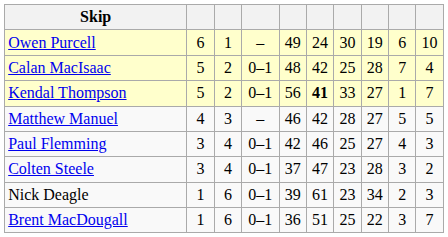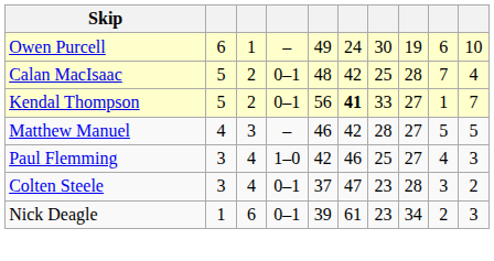 <table class=wikitable style="text-align: center;">
 <tr>
 <th width=175>Skip</th>
 <th width=20></th>
 <th width=20></th>
 <th width=30></th>
 <th width=20></th>
 <th width=20></th>
 <th width=20></th>
 <th width=20></th>
 <th width=20></th>
 <th width=20></th>
 </tr>
 <tr bgcolor=#ffffcc>
 <td style="text-align: left;"><a href='#'>Owen Purcell</a></td>
 <td>6</td>
 <td>1</td>
 <td>–</td>
 <td>49</td>
 <td>24</td>
 <td>30</td>
 <td>19</td>
 <td>6</td>
 <td>10</td>
 </tr>
 <tr bgcolor=#ffffcc>
 <td style="text-align: left;"><a href='#'>Calan MacIsaac</a></td>
 <td>5</td>
 <td>2</td>
 <td>0–1</td>
 <td>48</td>
 <td>42</td>
 <td>25</td>
 <td>28</td>
 <td>7</td>
 <td>4</td>
 </tr>
 <tr bgcolor=#ffffcc>
 <td style="text-align: left;"><a href='#'>Kendal Thompson</a></td>
 <td>5</td>
 <td>2</td>
 <td>0–1</td>
 <td>56</td>
 <td><strong>41</strong></td>
 <td>33</td>
 <td>27</td>
 <td>1</td>
 <td>7</td>
 </tr>
 <tr>
 <td style="text-align: left;"><a href='#'>Matthew Manuel</a></td>
 <td>4</td>
 <td>3</td>
 <td>–</td>
 <td>46</td>
 <td>42</td>
 <td>28</td>
 <td>27</td>
 <td>5</td>
 <td>5</td>
 </tr>
 <tr>
 <td style="text-align: left;"><a href='#'>Paul Flemming</a></td>
 <td>3</td>
 <td>4</td>
-<td>0–1</td>
+<td>1–0</td>
 <td>42</td>
 <td>46</td>
 <td>25</td>
 <td>27</td>
 <td>4</td>
 <td>3</td>
 </tr>
 <tr>
 <td style="text-align: left;"><a href='#'>Colten Steele</a></td>
 <td>3</td>
 <td>4</td>
 <td>0–1</td>
 <td>37</td>
 <td>47</td>
 <td>23</td>
 <td>28</td>
 <td>3</td>
 <td>2</td>
 </tr>
 <tr>
 <td style="text-align: left;">Nick Deagle</td>
 <td>1</td>
 <td>6</td>
 <td>0–1</td>
 <td>39</td>
 <td>61</td>
 <td>23</td>
 <td>34</td>
 <td>2</td>
 <td>3</td>
 </tr>
-<tr>
-<td style="text-align: left;"><a href='#'>Brent MacDougall</a></td>
-<td>1</td>
-<td>6</td>
-<td>0–1</td>
-<td>36</td>
-<td>51</td>
-<td>25</td>
-<td>22</td>
-<td>3</td>
-<td>7</td>
-</tr>
 </table>
